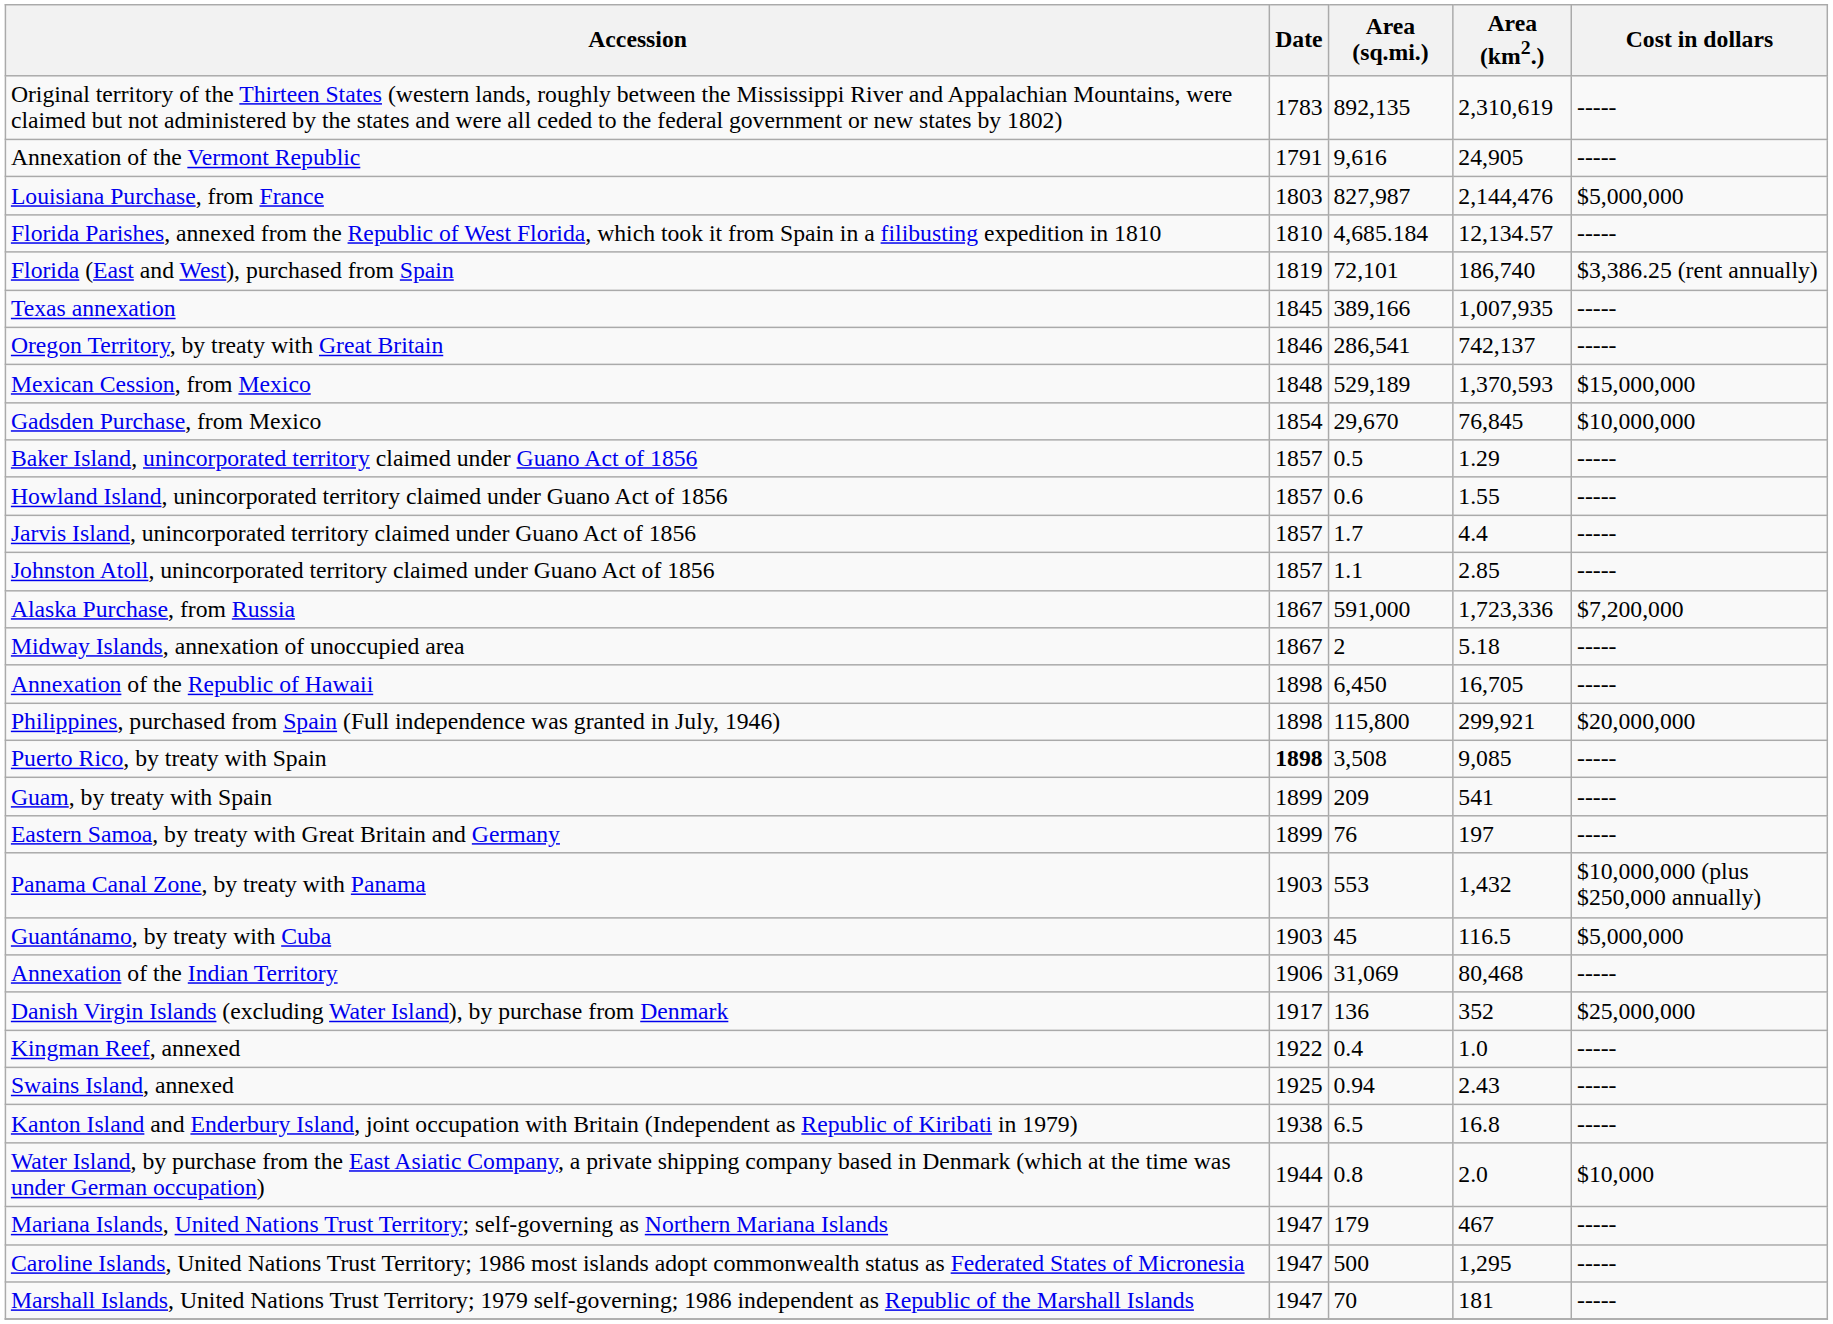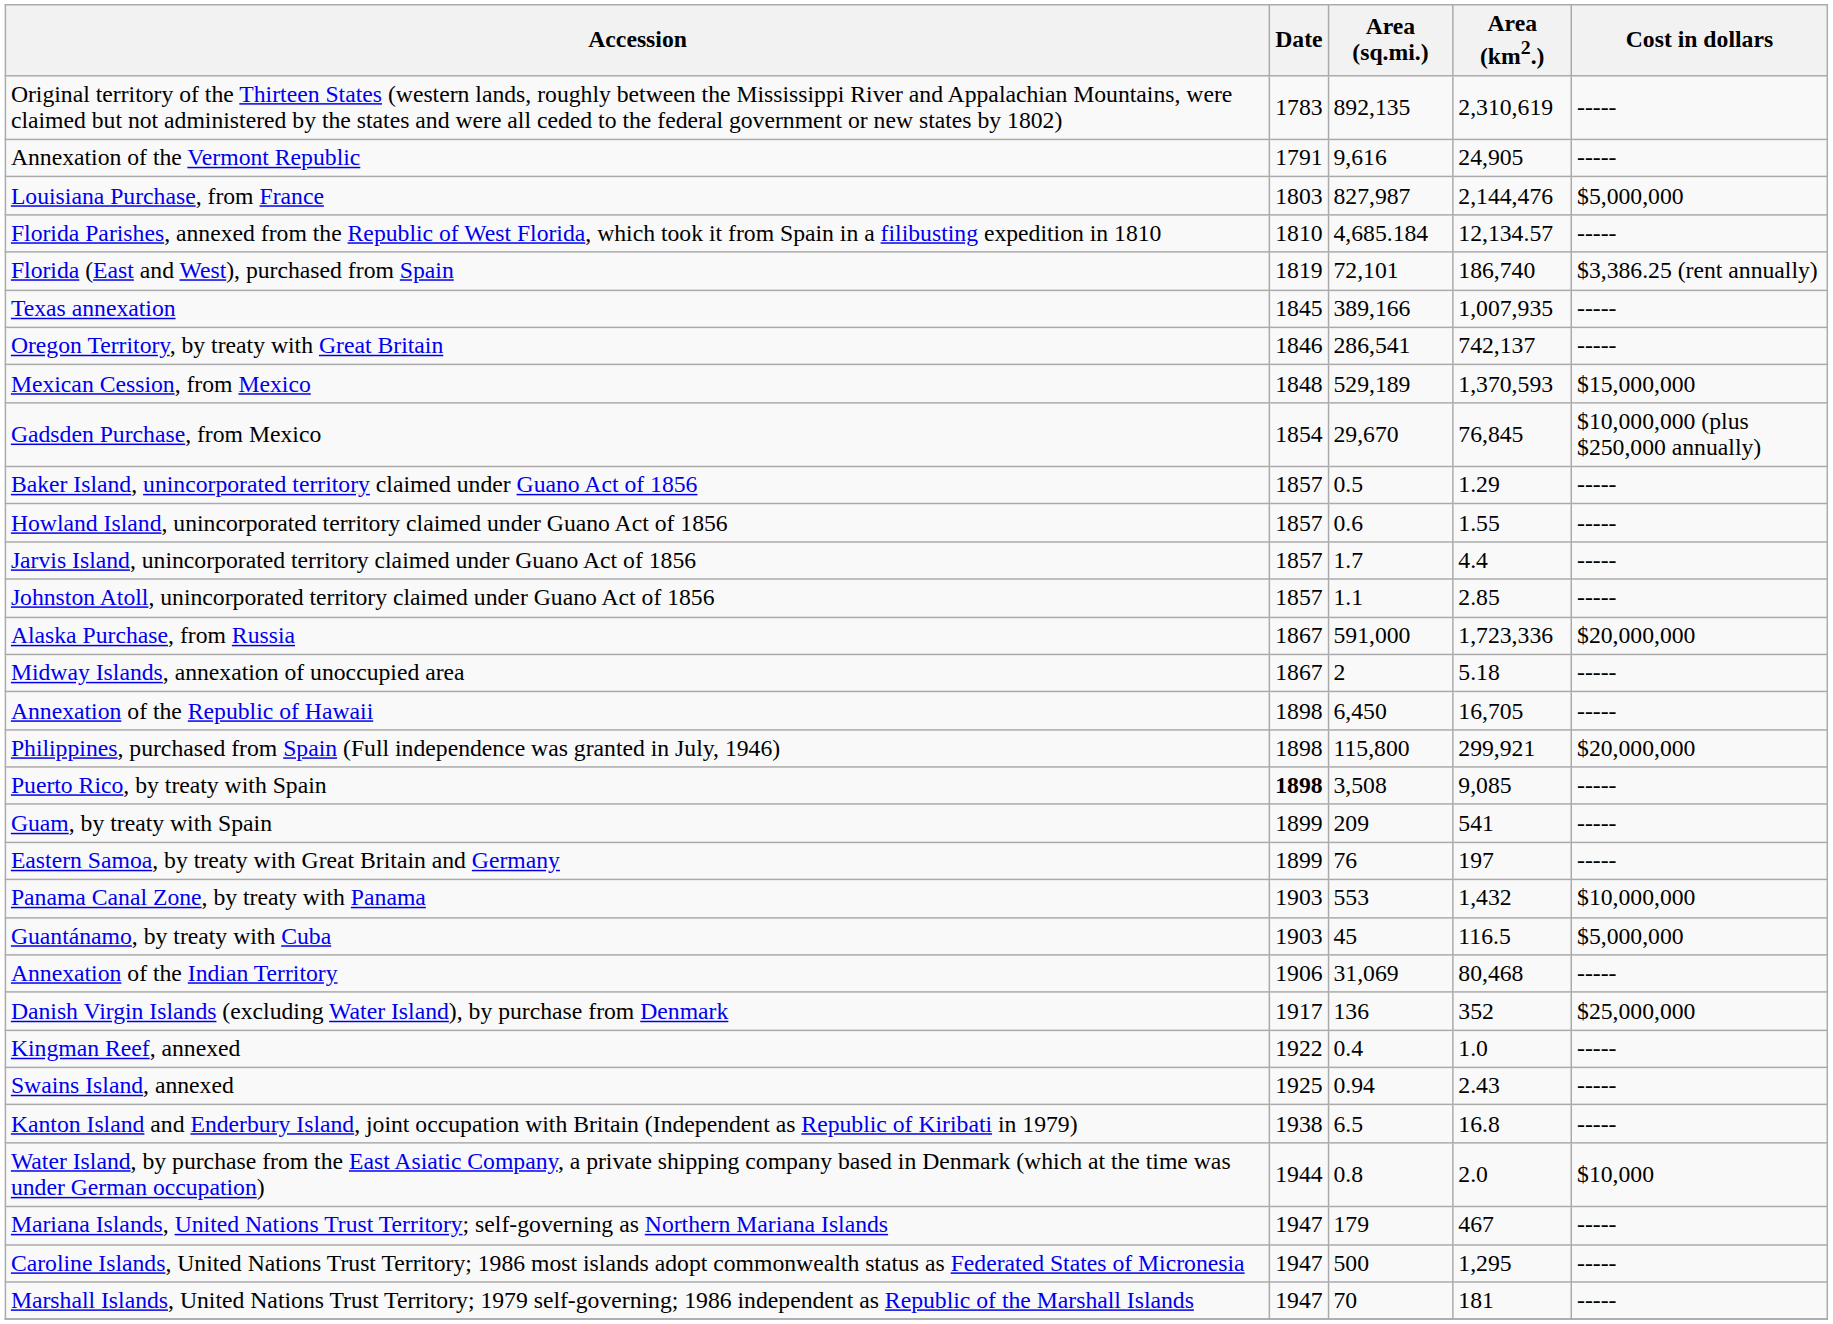 <table class="wikitable sortable" style="margin-left:1em">
 <tr>
 <th>Accession</th>
 <th>Date</th>
 <th>Area (sq.mi.)</th>
 <th>Area (km<sup>2</sup>.)</th>
 <th>Cost in dollars</th>
 </tr>
 <tr>
 <td>Original territory of the <a href='#'>Thirteen States</a> (western lands, roughly between the Mississippi River and Appalachian Mountains, were claimed but not administered by the states and were all ceded to the federal government or new states by 1802)</td>
 <td>1783</td>
 <td>892,135</td>
 <td>2,310,619</td>
 <td>-----</td>
 </tr>
 <tr>
 <td>Annexation of the <a href='#'>Vermont Republic</a></td>
 <td>1791</td>
 <td>9,616</td>
 <td>24,905</td>
 <td>-----</td>
 </tr>
 <tr>
 <td><a href='#'>Louisiana Purchase</a>, from <a href='#'>France</a></td>
 <td>1803</td>
 <td>827,987</td>
 <td>2,144,476</td>
 <td>$5,000,000</td>
 </tr>
 <tr>
 <td><a href='#'>Florida Parishes</a>, annexed from the <a href='#'>Republic of West Florida</a>, which took it from Spain in a <a href='#'>filibusting</a> expedition in 1810</td>
 <td>1810</td>
 <td>4,685.184</td>
 <td>12,134.57</td>
 <td>-----</td>
 </tr>
 <tr>
 <td><a href='#'>Florida</a> (<a href='#'>East</a> and <a href='#'>West</a>), purchased from <a href='#'>Spain</a></td>
 <td>1819</td>
 <td>72,101</td>
 <td>186,740</td>
 <td>$3,386.25 (rent annually) </td>
 </tr>
 <tr>
 <td><a href='#'>Texas annexation</a></td>
 <td>1845</td>
 <td>389,166</td>
 <td>1,007,935</td>
 <td>-----</td>
 </tr>
 <tr>
 <td><a href='#'>Oregon Territory</a>, by treaty with <a href='#'>Great Britain</a></td>
 <td>1846</td>
 <td>286,541</td>
 <td>742,137</td>
 <td>-----</td>
 </tr>
 <tr>
 <td><a href='#'>Mexican Cession</a>, from <a href='#'>Mexico</a></td>
 <td>1848</td>
 <td>529,189</td>
 <td>1,370,593</td>
 <td>$15,000,000</td>
 </tr>
 <tr>
 <td><a href='#'>Gadsden Purchase</a>, from Mexico</td>
 <td>1854</td>
 <td>29,670</td>
 <td>76,845</td>
-<td>$10,000,000</td>
+<td>$10,000,000 (plus $250,000 annually)</td>
 </tr>
 <tr>
 <td><a href='#'>Baker Island</a>, <a href='#'>unincorporated territory</a> claimed under <a href='#'>Guano Act of 1856</a></td>
 <td>1857</td>
 <td>0.5</td>
 <td>1.29</td>
 <td>-----</td>
 </tr>
 <tr>
 <td><a href='#'>Howland Island</a>, unincorporated territory claimed under Guano Act of 1856</td>
 <td>1857</td>
 <td>0.6</td>
 <td>1.55</td>
 <td>-----</td>
 </tr>
 <tr>
 <td><a href='#'>Jarvis Island</a>, unincorporated territory claimed under Guano Act of 1856</td>
 <td>1857</td>
 <td>1.7</td>
 <td>4.4</td>
 <td>-----</td>
 </tr>
 <tr>
 <td><a href='#'>Johnston Atoll</a>, unincorporated territory claimed under Guano Act of 1856</td>
 <td>1857</td>
 <td>1.1</td>
 <td>2.85</td>
 <td>-----</td>
 </tr>
 <tr>
 <td><a href='#'>Alaska Purchase</a>, from <a href='#'>Russia</a></td>
 <td>1867</td>
 <td>591,000</td>
 <td>1,723,336</td>
-<td>$7,200,000</td>
+<td>$20,000,000</td>
 </tr>
 <tr>
 <td><a href='#'>Midway Islands</a>, annexation of unoccupied area</td>
 <td>1867</td>
 <td>2</td>
 <td>5.18</td>
 <td>-----</td>
 </tr>
 <tr>
 <td><a href='#'>Annexation</a> of the <a href='#'>Republic of Hawaii</a></td>
 <td>1898</td>
 <td>6,450</td>
 <td>16,705</td>
 <td>-----</td>
 </tr>
 <tr>
 <td><a href='#'>Philippines</a>, purchased from <a href='#'>Spain</a> (Full independence was granted in July, 1946)</td>
 <td>1898</td>
 <td>115,800</td>
 <td>299,921</td>
 <td>$20,000,000</td>
 </tr>
 <tr>
 <td><a href='#'>Puerto Rico</a>, by treaty with Spain</td>
 <td><strong>1898</strong></td>
 <td>3,508</td>
 <td>9,085</td>
 <td>-----</td>
 </tr>
 <tr>
 <td><a href='#'>Guam</a>, by treaty with Spain</td>
 <td>1899</td>
 <td>209</td>
 <td>541</td>
 <td>-----</td>
 </tr>
 <tr>
 <td><a href='#'>Eastern Samoa</a>, by treaty with Great Britain and <a href='#'>Germany</a></td>
 <td>1899</td>
 <td>76</td>
 <td>197</td>
 <td>-----</td>
 </tr>
 <tr>
 <td><a href='#'>Panama Canal Zone</a>, by treaty with <a href='#'>Panama</a></td>
 <td>1903</td>
 <td>553</td>
 <td>1,432</td>
-<td>$10,000,000 (plus $250,000 annually)</td>
+<td>$10,000,000</td>
 </tr>
 <tr>
 <td><a href='#'>Guantánamo</a>, by treaty with <a href='#'>Cuba</a></td>
 <td>1903</td>
 <td>45</td>
 <td>116.5</td>
 <td>$5,000,000</td>
 </tr>
 <tr>
 <td><a href='#'>Annexation</a> of the <a href='#'>Indian Territory</a></td>
 <td>1906</td>
 <td>31,069</td>
 <td>80,468</td>
 <td>-----</td>
 </tr>
 <tr>
 <td><a href='#'>Danish Virgin Islands</a> (excluding <a href='#'>Water Island</a>), by purchase from <a href='#'>Denmark</a></td>
 <td>1917</td>
 <td>136</td>
 <td>352</td>
 <td>$25,000,000</td>
 </tr>
 <tr>
 <td><a href='#'>Kingman Reef</a>, annexed</td>
 <td>1922</td>
 <td>0.4</td>
 <td>1.0</td>
 <td>-----</td>
 </tr>
 <tr>
 <td><a href='#'>Swains Island</a>, annexed</td>
 <td>1925</td>
 <td>0.94</td>
 <td>2.43</td>
 <td>-----</td>
 </tr>
 <tr>
 <td><a href='#'>Kanton Island</a> and <a href='#'>Enderbury Island</a>, joint occupation with Britain (Independent as <a href='#'>Republic of Kiribati</a> in 1979)</td>
 <td>1938</td>
 <td>6.5</td>
 <td>16.8</td>
 <td>-----</td>
 </tr>
 <tr>
 <td><a href='#'>Water Island</a>, by purchase from the <a href='#'>East Asiatic Company</a>, a private shipping company based in Denmark (which at the time was <a href='#'>under German occupation</a>)</td>
 <td>1944</td>
 <td>0.8</td>
 <td>2.0</td>
 <td>$10,000</td>
 </tr>
 <tr>
 <td><a href='#'>Mariana Islands</a>, <a href='#'>United Nations Trust Territory</a>; self-governing as <a href='#'>Northern Mariana Islands</a></td>
 <td>1947</td>
 <td>179</td>
 <td>467</td>
 <td>-----</td>
 </tr>
 <tr>
 <td><a href='#'>Caroline Islands</a>, United Nations Trust Territory; 1986 most islands adopt commonwealth status as <a href='#'>Federated States of Micronesia</a></td>
 <td>1947</td>
 <td>500</td>
 <td>1,295</td>
 <td>-----</td>
 </tr>
 <tr>
 <td><a href='#'>Marshall Islands</a>, United Nations Trust Territory; 1979 self-governing; 1986 independent as <a href='#'>Republic of the Marshall Islands</a></td>
 <td>1947</td>
 <td>70</td>
 <td>181</td>
 <td>-----</td>
 </tr>
 <tr>
 </tr>
 </table>
